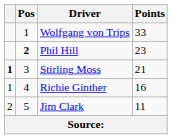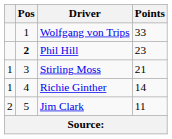 <table class="wikitable" style="font-size: 95%;">
 <tr>
 <th></th>
 <th>Pos</th>
 <th>Driver</th>
 <th>Points</th>
 </tr>
 <tr>
 <td align="left"></td>
 <td align="center">1</td>
 <td> <a href='#'>Wolfgang von Trips</a></td>
 <td align="left">33</td>
 </tr>
 <tr>
 <td align="left"></td>
 <td align="center"><strong>2</strong></td>
 <td> <a href='#'>Phil Hill</a></td>
 <td align="left">23</td>
 </tr>
 <tr>
-<td align="left"><strong> 1</strong></td>
+<td align="left"> 1</td>
 <td align="center">3</td>
 <td> <a href='#'>Stirling Moss</a></td>
 <td align="left">21</td>
 </tr>
 <tr>
 <td align="left"> 1</td>
 <td align="center">4</td>
 <td> <a href='#'>Richie Ginther</a></td>
-<td align="left">16</td>
+<td align="left">14</td>
 </tr>
 <tr>
 <td align="left"> 2</td>
 <td align="center">5</td>
 <td> <a href='#'>Jim Clark</a></td>
 <td align="left">11</td>
 </tr>
 <tr>
 <th colspan=4>Source: </th>
 </tr>
 </table>
